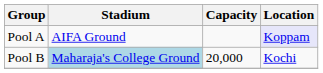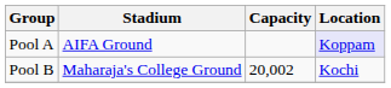 <table class="wikitable sortable">
 <tr>
 <th>Group</th>
 <th>Stadium</th>
 <th>Capacity</th>
 <th>Location</th>
 </tr>
 <tr>
 <td>Pool A</td>
 <td><a href='#'>AIFA Ground</a></td>
 <td></td>
 <td style="background: lavender;"><a href='#'>Koppam</a></td>
 </tr>
 <tr>
 <td>Pool B</td>
-<td style="background: lightblue;"><a href='#'>Maharaja's College Ground</a></td>
-<td>20,000</td>
+<td><a href='#'>Maharaja's College Ground</a></td>
+<td>20,002</td>
 <td><a href='#'>Kochi</a></td>
 </tr>
 <tr>
 </tr>
 </table>
